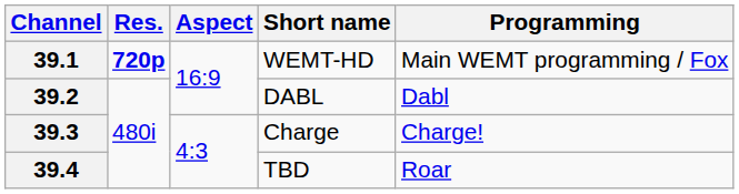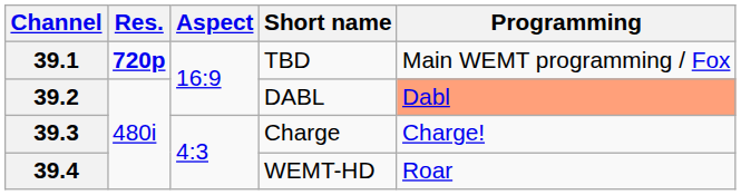 <table class="wikitable">
 <tr>
 <th scope = "col"><a href='#'>Channel</a></th>
 <th scope = "col"><a href='#'>Res.</a></th>
 <th scope = "col"><a href='#'>Aspect</a></th>
 <th scope = "col">Short name</th>
 <th scope = "col">Programming</th>
 </tr>
 <tr>
 <th scope = "row">39.1</th>
 <td><strong><a href='#'>720p</a></strong></td>
 <td rowspan=2><a href='#'>16:9</a></td>
-<td>WEMT-HD</td>
+<td>TBD</td>
 <td>Main WEMT programming / <a href='#'>Fox</a></td>
 </tr>
 <tr>
 <th scope = "row">39.2</th>
 <td rowspan=3><a href='#'>480i</a></td>
 <td>DABL</td>
-<td><a href='#'>Dabl</a></td>
+<td style="background: lightsalmon;"><a href='#'>Dabl</a></td>
 </tr>
 <tr>
 <th scope = "row">39.3</th>
 <td rowspan=2><a href='#'>4:3</a></td>
 <td>Charge</td>
 <td><a href='#'>Charge!</a></td>
 </tr>
 <tr>
 <th scope = "row">39.4</th>
-<td>TBD</td>
+<td>WEMT-HD</td>
 <td><a href='#'>Roar</a></td>
 </tr>
 </table>
